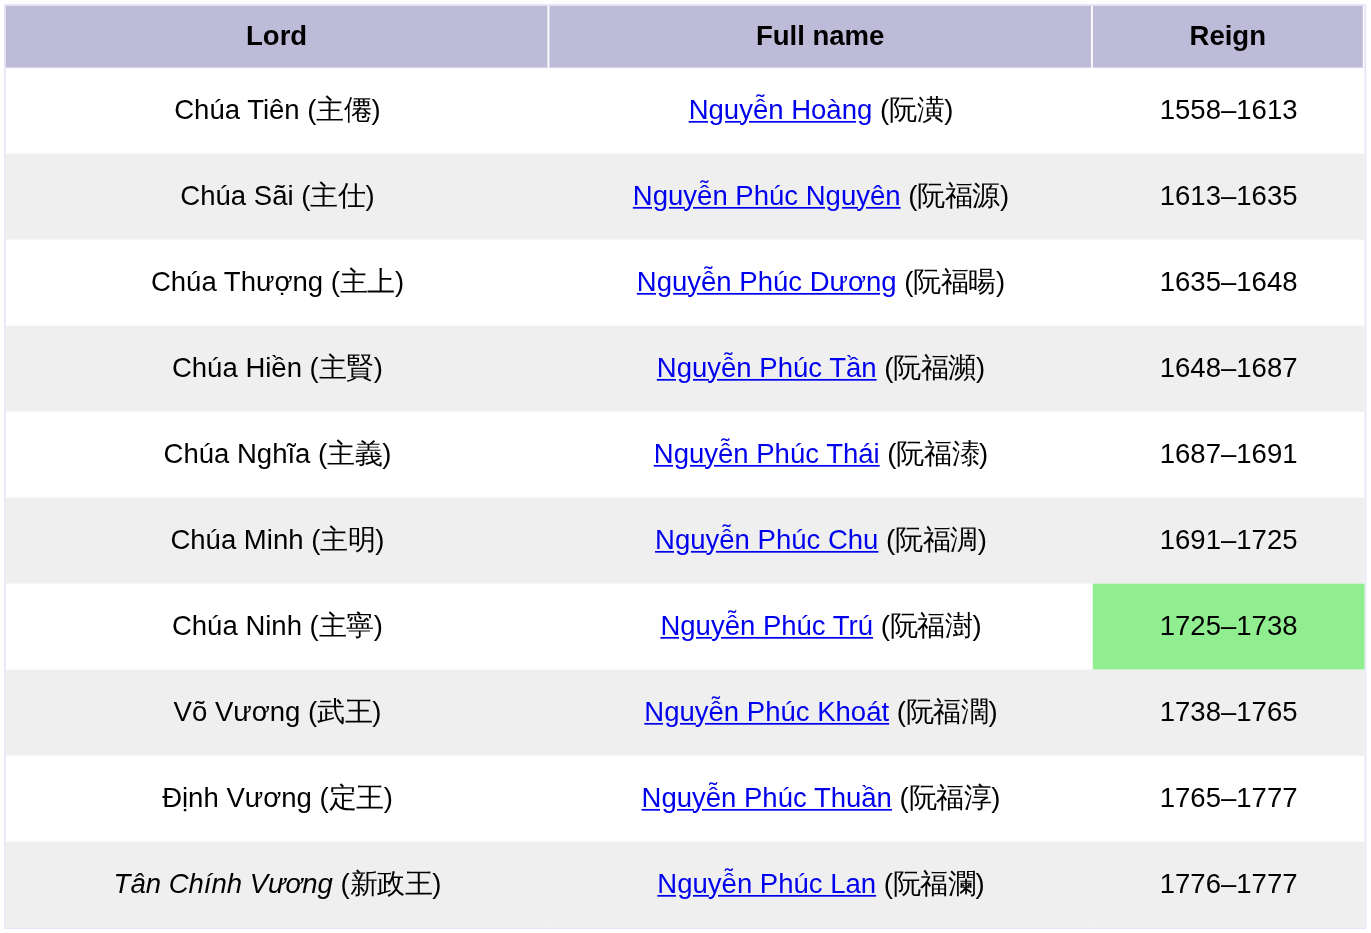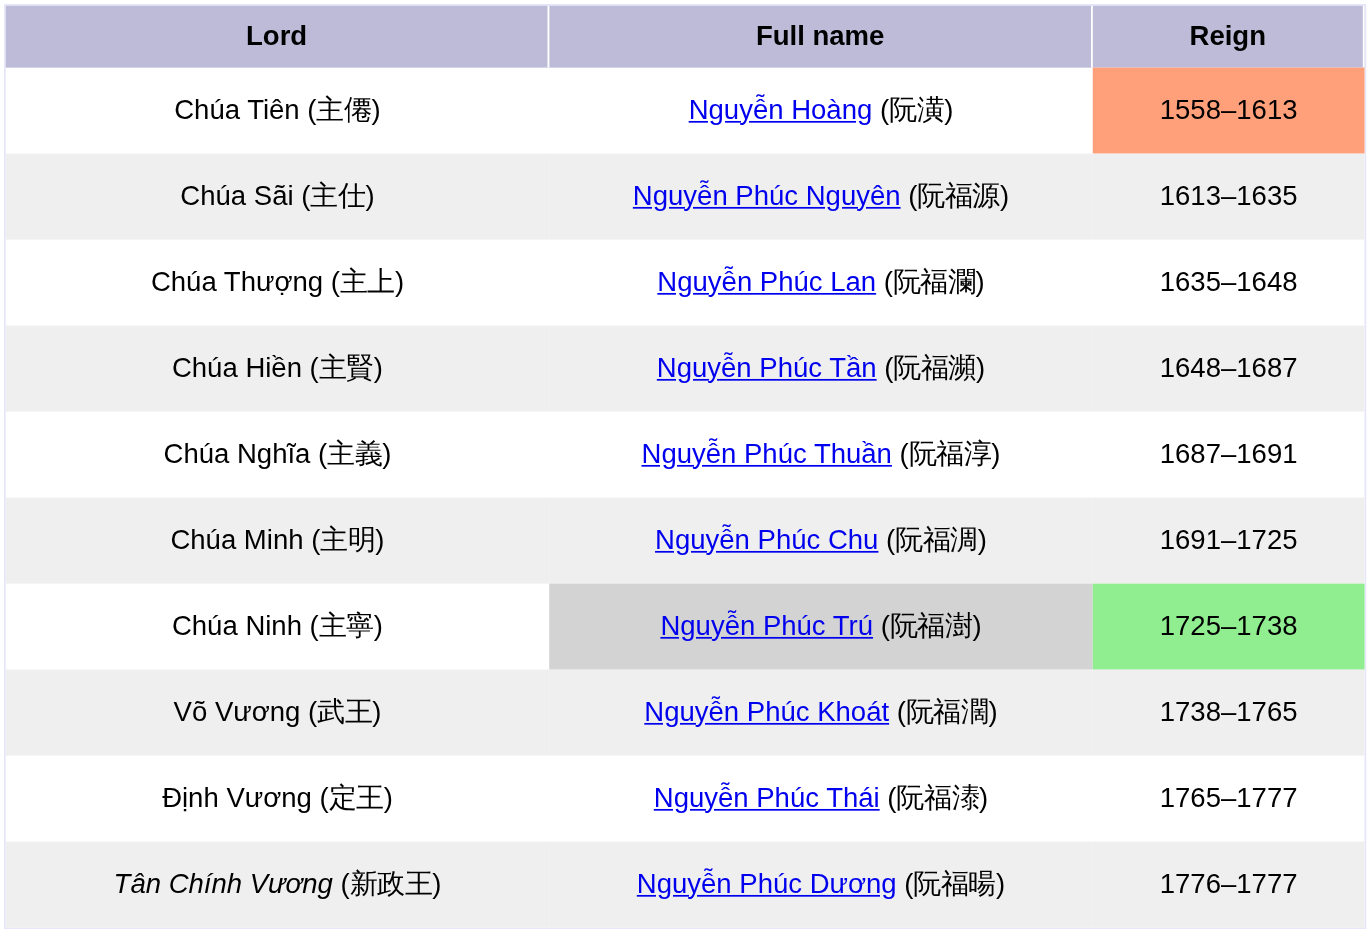 <table width=50% cellpadding=0 cellspacing=0 style="text-align: center; border: 1px solid #E6E6FA;">
 <tr bgcolor="#BDBBD7" style="height:36px;">
 <th width="40%" style="border-right: 1px solid #FFFFFF;">Lord</th>
 <th width="40%" style="border-right: 1px solid #FFFFFF;">Full name</th>
 <th width="20%" colspan="3" style="border-right: 1px solid #FFFFFF;">Reign</th>
 </tr>
 <tr style="height:50px;">
 <td>Chúa Tiên (主僊)</td>
 <td><a href='#'>Nguyễn Hoàng</a> (阮潢)</td>
-<td>1558–1613</td>
+<td style="background: lightsalmon;">1558–1613</td>
 </tr>
 <tr style="height:50px;" bgcolor="#EFEFEF">
 <td>Chúa Sãi (主仕)</td>
 <td><a href='#'>Nguyễn Phúc Nguyên</a> (阮福源)</td>
 <td>1613–1635</td>
 </tr>
 <tr style="height:50px;">
 <td>Chúa Thượng (主上)</td>
-<td><a href='#'>Nguyễn Phúc Dương</a> (阮福暘)</td>
+<td><a href='#'>Nguyễn Phúc Lan</a> (阮福瀾)</td>
 <td>1635–1648</td>
 </tr>
 <tr style="height:50px;" bgcolor="#EFEFEF">
 <td>Chúa Hiền (主賢)</td>
 <td><a href='#'>Nguyễn Phúc Tần</a> (阮福瀕)</td>
 <td>1648–1687</td>
 </tr>
 <tr style="height:50px;">
 <td>Chúa Nghĩa (主義)</td>
-<td><a href='#'>Nguyễn Phúc Thái</a> (阮福溙)</td>
+<td><a href='#'>Nguyễn Phúc Thuần</a> (阮福淳)</td>
 <td>1687–1691</td>
 </tr>
 <tr style="height:50px;" bgcolor="#EFEFEF">
 <td>Chúa Minh (主明)</td>
 <td><a href='#'>Nguyễn Phúc Chu</a> (阮福淍)</td>
 <td>1691–1725</td>
 </tr>
 <tr style="height:50px;">
 <td>Chúa Ninh (主寧)</td>
-<td><a href='#'>Nguyễn Phúc Trú</a> (阮福澍)</td>
+<td style="background: lightgrey;"><a href='#'>Nguyễn Phúc Trú</a> (阮福澍)</td>
 <td style="background: lightgreen;">1725–1738</td>
 </tr>
 <tr style="height:50px;" bgcolor="#EFEFEF">
 <td>Võ Vương (武王)</td>
 <td><a href='#'>Nguyễn Phúc Khoát</a> (阮福濶)</td>
 <td>1738–1765</td>
 </tr>
 <tr style="height:50px;">
 <td>Định Vương (定王)</td>
-<td><a href='#'>Nguyễn Phúc Thuần</a> (阮福淳)</td>
+<td><a href='#'>Nguyễn Phúc Thái</a> (阮福溙)</td>
 <td>1765–1777</td>
 </tr>
 <tr style="height:50px;" bgcolor="#EFEFEF">
 <td><em>Tân Chính Vương</em> (新政王)</td>
-<td><a href='#'>Nguyễn Phúc Lan</a> (阮福瀾)</td>
+<td><a href='#'>Nguyễn Phúc Dương</a> (阮福暘)</td>
 <td>1776–1777</td>
 </tr>
 </table>
